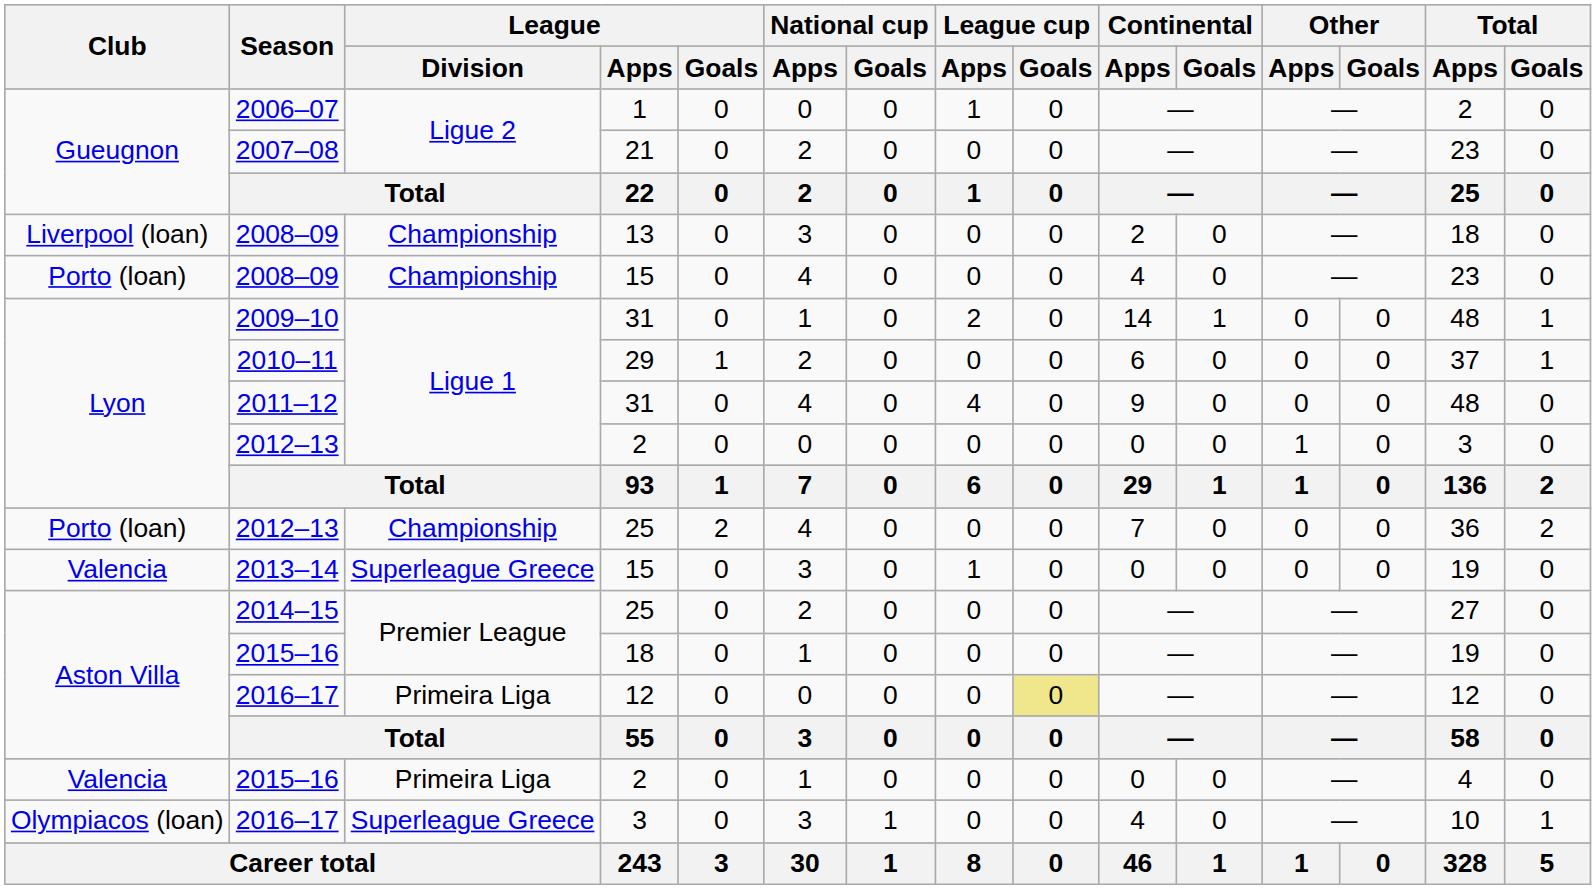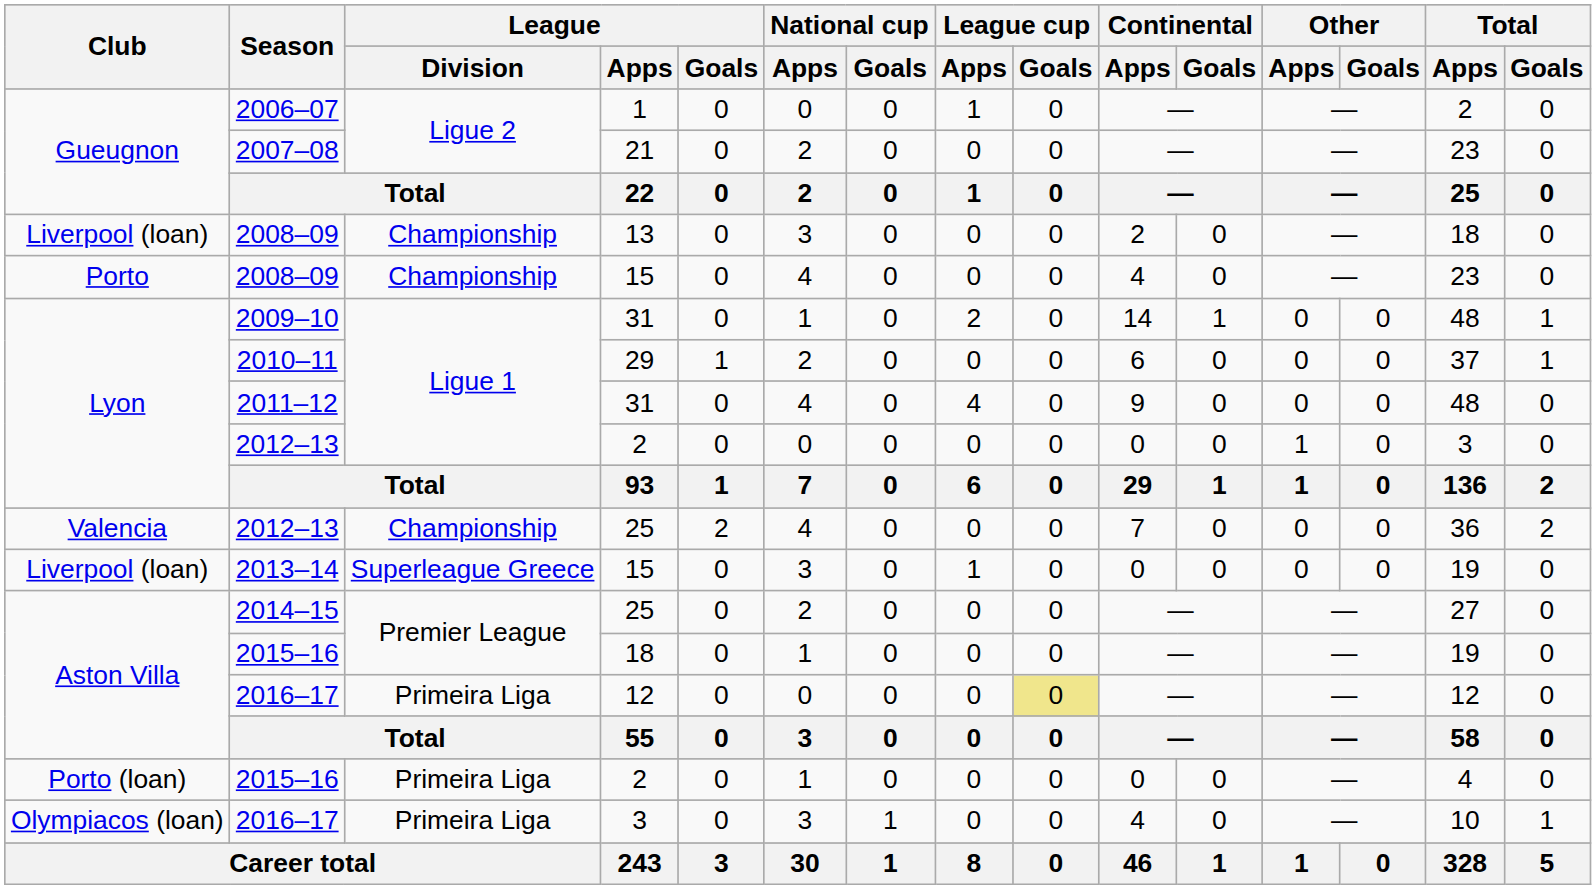 <table class="wikitable" style="text-align:center">
 <tr>
 <th rowspan="2">Club</th>
 <th rowspan="2">Season</th>
 <th colspan="3">League</th>
 <th colspan="2">National cup</th>
 <th colspan="2">League cup</th>
 <th colspan="2">Continental</th>
 <th colspan="2">Other</th>
 <th colspan="2">Total</th>
 </tr>
 <tr>
 <th>Division</th>
 <th>Apps</th>
 <th>Goals</th>
 <th>Apps</th>
 <th>Goals</th>
 <th>Apps</th>
 <th>Goals</th>
 <th>Apps</th>
 <th>Goals</th>
 <th>Apps</th>
 <th>Goals</th>
 <th>Apps</th>
 <th>Goals</th>
 </tr>
 <tr>
 <td rowspan="3"><a href='#'>Gueugnon</a></td>
 <td><a href='#'>2006–07</a></td>
 <td rowspan="2"><a href='#'>Ligue 2</a></td>
 <td>1</td>
 <td>0</td>
 <td>0</td>
 <td>0</td>
 <td>1</td>
 <td>0</td>
 <td colspan="2">—</td>
 <td colspan="2">—</td>
 <td>2</td>
 <td>0</td>
 </tr>
 <tr>
 <td><a href='#'>2007–08</a></td>
 <td>21</td>
 <td>0</td>
 <td>2</td>
 <td>0</td>
 <td>0</td>
 <td>0</td>
 <td colspan="2">—</td>
 <td colspan="2">—</td>
 <td>23</td>
 <td>0</td>
 </tr>
 <tr>
 <th colspan="2">Total</th>
 <th>22</th>
 <th>0</th>
 <th>2</th>
 <th>0</th>
 <th>1</th>
 <th>0</th>
 <th colspan="2">—</th>
 <th colspan="2">—</th>
 <th>25</th>
 <th>0</th>
 </tr>
 <tr>
 <td><a href='#'>Liverpool</a> (loan)</td>
 <td><a href='#'>2008–09</a></td>
 <td><a href='#'>Championship</a></td>
 <td>13</td>
 <td>0</td>
 <td>3</td>
 <td>0</td>
 <td>0</td>
 <td>0</td>
 <td>2</td>
 <td>0</td>
 <td colspan="2">—</td>
 <td>18</td>
 <td>0</td>
 </tr>
 <tr>
-<td><a href='#'>Porto</a> (loan)</td>
+<td><a href='#'>Porto</a></td>
 <td><a href='#'>2008–09</a></td>
 <td><a href='#'>Championship</a></td>
 <td>15</td>
 <td>0</td>
 <td>4</td>
 <td>0</td>
 <td>0</td>
 <td>0</td>
 <td>4</td>
 <td>0</td>
 <td colspan="2">—</td>
 <td>23</td>
 <td>0</td>
 </tr>
 <tr>
 <td rowspan="5"><a href='#'>Lyon</a></td>
 <td><a href='#'>2009–10</a></td>
 <td rowspan="4"><a href='#'>Ligue 1</a></td>
 <td>31</td>
 <td>0</td>
 <td>1</td>
 <td>0</td>
 <td>2</td>
 <td>0</td>
 <td>14</td>
 <td>1</td>
 <td>0</td>
 <td>0</td>
 <td>48</td>
 <td>1</td>
 </tr>
 <tr>
 <td><a href='#'>2010–11</a></td>
 <td>29</td>
 <td>1</td>
 <td>2</td>
 <td>0</td>
 <td>0</td>
 <td>0</td>
 <td>6</td>
 <td>0</td>
 <td>0</td>
 <td>0</td>
 <td>37</td>
 <td>1</td>
 </tr>
 <tr>
 <td><a href='#'>2011–12</a></td>
 <td>31</td>
 <td>0</td>
 <td>4</td>
 <td>0</td>
 <td>4</td>
 <td>0</td>
 <td>9</td>
 <td>0</td>
 <td>0</td>
 <td>0</td>
 <td>48</td>
 <td>0</td>
 </tr>
 <tr>
 <td><a href='#'>2012–13</a></td>
 <td>2</td>
 <td>0</td>
 <td>0</td>
 <td>0</td>
 <td>0</td>
 <td>0</td>
 <td>0</td>
 <td>0</td>
 <td>1</td>
 <td>0</td>
 <td>3</td>
 <td>0</td>
 </tr>
 <tr>
 <th colspan="2">Total</th>
 <th>93</th>
 <th>1</th>
 <th>7</th>
 <th>0</th>
 <th>6</th>
 <th>0</th>
 <th>29</th>
 <th>1</th>
 <th>1</th>
 <th>0</th>
 <th>136</th>
 <th>2</th>
 </tr>
 <tr>
-<td><a href='#'>Porto</a> (loan)</td>
+<td><a href='#'>Valencia</a></td>
 <td><a href='#'>2012–13</a></td>
 <td><a href='#'>Championship</a></td>
 <td>25</td>
 <td>2</td>
 <td>4</td>
 <td>0</td>
 <td>0</td>
 <td>0</td>
 <td>7</td>
 <td>0</td>
 <td>0</td>
 <td>0</td>
 <td>36</td>
 <td>2</td>
 </tr>
 <tr>
-<td><a href='#'>Valencia</a></td>
+<td><a href='#'>Liverpool</a> (loan)</td>
 <td><a href='#'>2013–14</a></td>
 <td><a href='#'>Superleague Greece</a></td>
 <td>15</td>
 <td>0</td>
 <td>3</td>
 <td>0</td>
 <td>1</td>
 <td>0</td>
 <td>0</td>
 <td>0</td>
 <td>0</td>
 <td>0</td>
 <td>19</td>
 <td>0</td>
 </tr>
 <tr>
 <td rowspan="4"><a href='#'>Aston Villa</a></td>
 <td><a href='#'>2014–15</a></td>
 <td rowspan="2">Premier League</td>
 <td>25</td>
 <td>0</td>
 <td>2</td>
 <td>0</td>
 <td>0</td>
 <td>0</td>
 <td colspan="2">—</td>
 <td colspan="2">—</td>
 <td>27</td>
 <td>0</td>
 </tr>
 <tr>
 <td><a href='#'>2015–16</a></td>
 <td>18</td>
 <td>0</td>
 <td>1</td>
 <td>0</td>
 <td>0</td>
 <td>0</td>
 <td colspan="2">—</td>
 <td colspan="2">—</td>
 <td>19</td>
 <td>0</td>
 </tr>
 <tr>
 <td><a href='#'>2016–17</a></td>
 <td>Primeira Liga</td>
 <td>12</td>
 <td>0</td>
 <td>0</td>
 <td>0</td>
 <td>0</td>
 <td style="background: khaki;">0</td>
 <td colspan="2">—</td>
 <td colspan="2">—</td>
 <td>12</td>
 <td>0</td>
 </tr>
 <tr>
 <th colspan="2">Total</th>
 <th>55</th>
 <th>0</th>
 <th>3</th>
 <th>0</th>
 <th>0</th>
 <th>0</th>
 <th colspan="2">—</th>
 <th colspan="2">—</th>
 <th>58</th>
 <th>0</th>
 </tr>
 <tr>
-<td><a href='#'>Valencia</a></td>
+<td><a href='#'>Porto</a> (loan)</td>
 <td><a href='#'>2015–16</a></td>
 <td>Primeira Liga</td>
 <td>2</td>
 <td>0</td>
 <td>1</td>
 <td>0</td>
 <td>0</td>
 <td>0</td>
 <td>0</td>
 <td>0</td>
 <td colspan="2">—</td>
 <td>4</td>
 <td>0</td>
 </tr>
 <tr>
 <td><a href='#'>Olympiacos</a> (loan)</td>
 <td><a href='#'>2016–17</a></td>
-<td><a href='#'>Superleague Greece</a></td>
+<td>Primeira Liga</td>
 <td>3</td>
 <td>0</td>
 <td>3</td>
 <td>1</td>
 <td>0</td>
 <td>0</td>
 <td>4</td>
 <td>0</td>
 <td colspan="2">—</td>
 <td>10</td>
 <td>1</td>
 </tr>
 <tr>
 <th colspan="3">Career total</th>
 <th>243</th>
 <th>3</th>
 <th>30</th>
 <th>1</th>
 <th>8</th>
 <th>0</th>
 <th>46</th>
 <th>1</th>
 <th>1</th>
 <th>0</th>
 <th>328</th>
 <th>5</th>
 </tr>
 </table>
